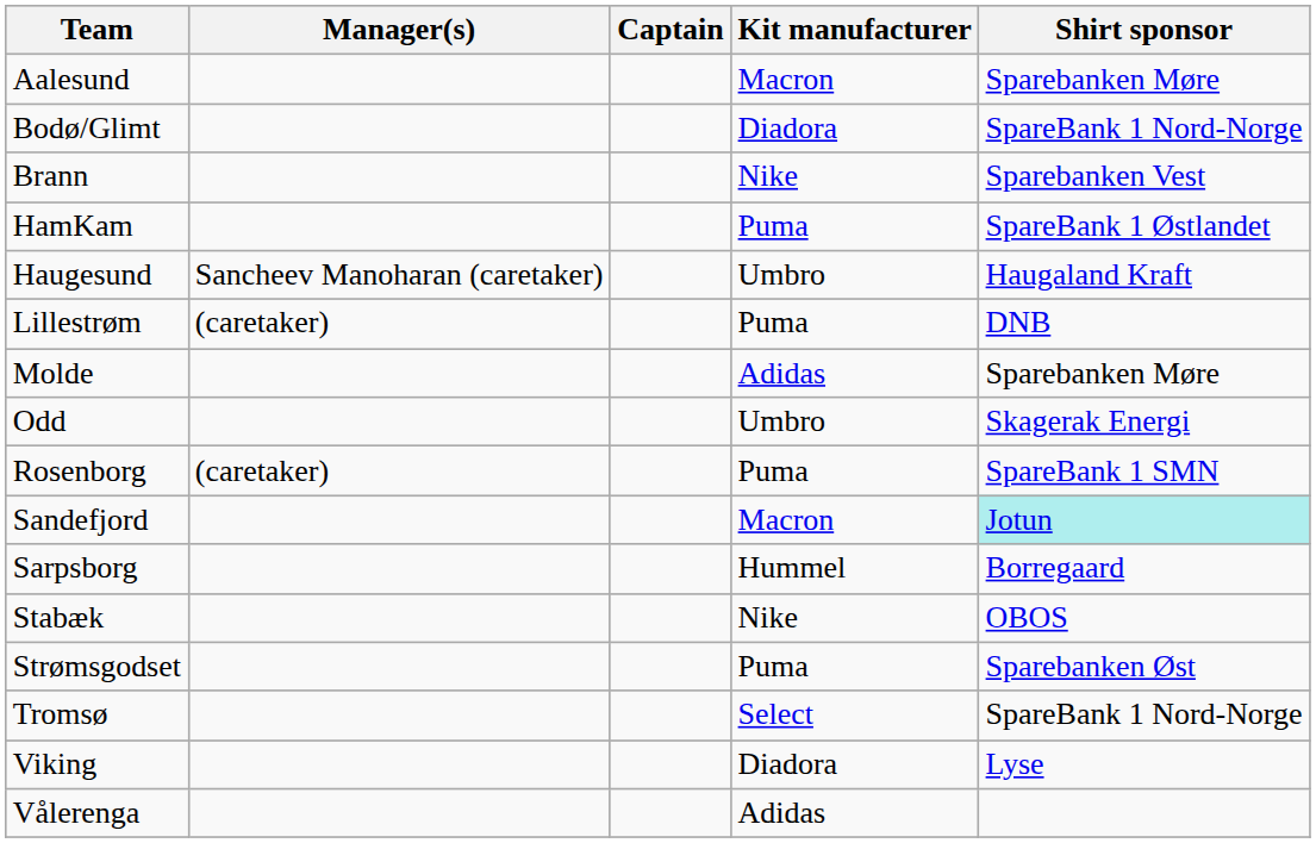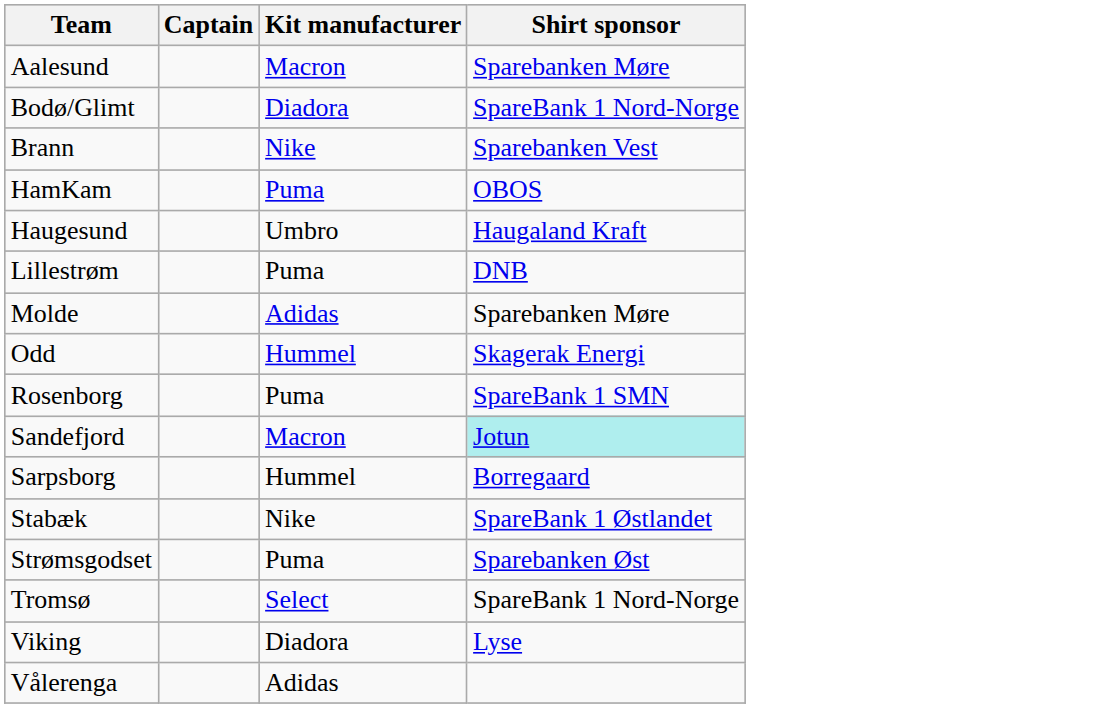 <table class="wikitable sortable" border="1">
 <tr>
 <th>Team</th>
-<th>Manager(s)</th>
 <th>Captain</th>
 <th>Kit manufacturer</th>
 <th>Shirt sponsor</th>
 </tr>
 <tr>
 <td>Aalesund</td>
 <td> </td>
-<td> </td>
 <td><a href='#'>Macron</a></td>
 <td><a href='#'>Sparebanken Møre</a></td>
 </tr>
 <tr>
 <td>Bodø/Glimt</td>
-<td> </td>
 <td> </td>
 <td><a href='#'>Diadora</a></td>
 <td><a href='#'>SpareBank 1 Nord-Norge</a></td>
 </tr>
 <tr>
 <td>Brann</td>
 <td> </td>
-<td> </td>
 <td><a href='#'>Nike</a></td>
 <td><a href='#'>Sparebanken Vest</a></td>
 </tr>
 <tr>
 <td>HamKam</td>
 <td> </td>
-<td> </td>
 <td><a href='#'>Puma</a></td>
-<td><a href='#'>SpareBank 1 Østlandet</a></td>
+<td><a href='#'>OBOS</a></td>
 </tr>
 <tr>
 <td>Haugesund</td>
-<td> Sancheev Manoharan (caretaker)</td>
 <td> </td>
 <td>Umbro</td>
 <td><a href='#'>Haugaland Kraft</a></td>
 </tr>
 <tr>
 <td>Lillestrøm</td>
-<td>  (caretaker)</td>
 <td> </td>
 <td>Puma</td>
 <td><a href='#'>DNB</a></td>
 </tr>
 <tr>
 <td>Molde</td>
 <td> </td>
-<td> </td>
 <td><a href='#'>Adidas</a></td>
 <td>Sparebanken Møre</td>
 </tr>
 <tr>
 <td>Odd</td>
 <td> </td>
-<td> </td>
-<td>Umbro</td>
+<td><a href='#'>Hummel</a></td>
 <td><a href='#'>Skagerak Energi</a></td>
 </tr>
 <tr>
 <td>Rosenborg</td>
-<td>  (caretaker)</td>
 <td> </td>
 <td>Puma</td>
 <td><a href='#'>SpareBank 1 SMN</a></td>
 </tr>
 <tr>
 <td>Sandefjord</td>
-<td>  <br>  </td>
 <td> </td>
 <td><a href='#'>Macron</a></td>
 <td style="background: paleturquoise;"><a href='#'>Jotun</a></td>
 </tr>
 <tr>
 <td>Sarpsborg</td>
 <td> </td>
-<td> </td>
 <td>Hummel</td>
 <td><a href='#'>Borregaard</a></td>
 </tr>
 <tr>
 <td>Stabæk</td>
 <td> </td>
-<td> </td>
 <td>Nike</td>
-<td><a href='#'>OBOS</a></td>
+<td><a href='#'>SpareBank 1 Østlandet</a></td>
 </tr>
 <tr>
 <td>Strømsgodset</td>
-<td> </td>
 <td> </td>
 <td>Puma</td>
 <td><a href='#'>Sparebanken Øst</a></td>
 </tr>
 <tr>
 <td>Tromsø</td>
 <td> </td>
-<td> </td>
 <td><a href='#'>Select</a></td>
 <td>SpareBank 1 Nord-Norge</td>
 </tr>
 <tr>
 <td>Viking</td>
-<td>  <br>  </td>
 <td> </td>
 <td>Diadora</td>
 <td><a href='#'>Lyse</a></td>
 </tr>
 <tr>
 <td>Vålerenga</td>
 <td> </td>
-<td> </td>
 <td>Adidas</td>
 <td></td>
 </tr>
 </table>
